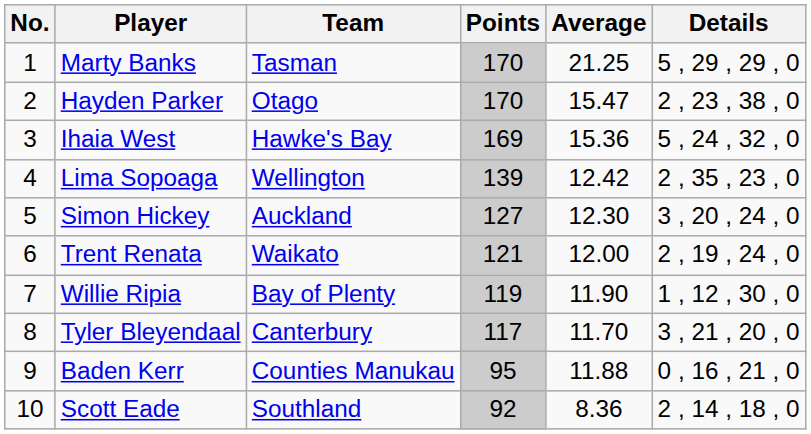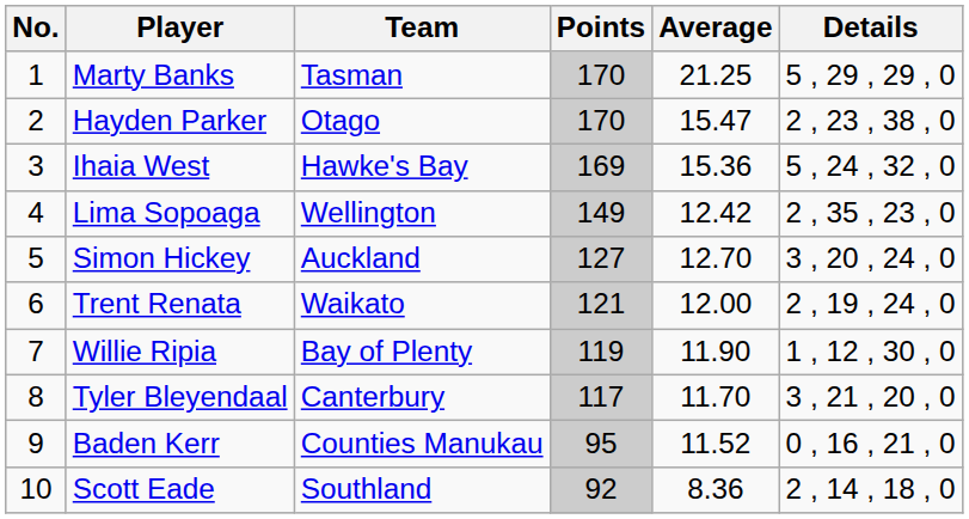 <table class="wikitable" style="text-align:center">
 <tr>
 <th>No.</th>
 <th>Player</th>
 <th>Team</th>
 <th>Points</th>
 <th>Average</th>
 <th>Details</th>
 </tr>
 <tr>
 <td>1</td>
 <td style="text-align:left"><a href='#'>Marty Banks</a></td>
 <td style="text-align:left"><a href='#'>Tasman</a></td>
 <td style="background:#ccc">170</td>
 <td>21.25</td>
 <td>5 , 29 , 29 , 0 </td>
 </tr>
 <tr>
 <td>2</td>
 <td style="text-align:left"><a href='#'>Hayden Parker</a></td>
 <td style="text-align:left"><a href='#'>Otago</a></td>
 <td style="background:#ccc">170</td>
 <td>15.47</td>
 <td>2 , 23 , 38 , 0 </td>
 </tr>
 <tr>
 <td>3</td>
 <td style="text-align:left"><a href='#'>Ihaia West</a></td>
 <td style="text-align:left"><a href='#'>Hawke's Bay</a></td>
 <td style="background:#ccc">169</td>
 <td>15.36</td>
 <td>5 , 24 , 32 , 0 </td>
 </tr>
 <tr>
 <td>4</td>
 <td style="text-align:left"><a href='#'>Lima Sopoaga</a></td>
 <td style="text-align:left"><a href='#'>Wellington</a></td>
-<td style="background:#ccc">139</td>
+<td style="background:#ccc">149</td>
 <td>12.42</td>
 <td>2 , 35 , 23 , 0 </td>
 </tr>
 <tr>
 <td>5</td>
 <td style="text-align:left"><a href='#'>Simon Hickey</a></td>
 <td style="text-align:left"><a href='#'>Auckland</a></td>
 <td style="background:#ccc">127</td>
-<td>12.30</td>
+<td>12.70</td>
 <td>3 , 20 , 24 , 0 </td>
 </tr>
 <tr>
 <td>6</td>
 <td style="text-align:left"><a href='#'>Trent Renata</a></td>
 <td style="text-align:left"><a href='#'>Waikato</a></td>
 <td style="background:#ccc">121</td>
 <td>12.00</td>
 <td>2 , 19 , 24 , 0 </td>
 </tr>
 <tr>
 <td>7</td>
 <td style="text-align:left"><a href='#'>Willie Ripia</a></td>
 <td style="text-align:left"><a href='#'>Bay of Plenty</a></td>
 <td style="background:#ccc">119</td>
 <td>11.90</td>
 <td>1 , 12 , 30 , 0 </td>
 </tr>
 <tr>
 <td>8</td>
 <td style="text-align:left"><a href='#'>Tyler Bleyendaal</a></td>
 <td style="text-align:left"><a href='#'>Canterbury</a></td>
 <td style="background:#ccc">117</td>
 <td>11.70</td>
 <td>3 , 21 , 20 , 0 </td>
 </tr>
 <tr>
 <td>9</td>
 <td style="text-align:left"><a href='#'>Baden Kerr</a></td>
 <td style="text-align:left"><a href='#'>Counties Manukau</a></td>
 <td style="background:#ccc">95</td>
-<td>11.88</td>
+<td>11.52</td>
 <td>0 , 16 , 21 , 0 </td>
 </tr>
 <tr>
 <td>10</td>
 <td style="text-align:left"><a href='#'>Scott Eade</a></td>
 <td style="text-align:left"><a href='#'>Southland</a></td>
 <td style="background:#ccc">92</td>
 <td>8.36</td>
 <td>2 , 14 , 18 , 0 </td>
 </tr>
 </table>
